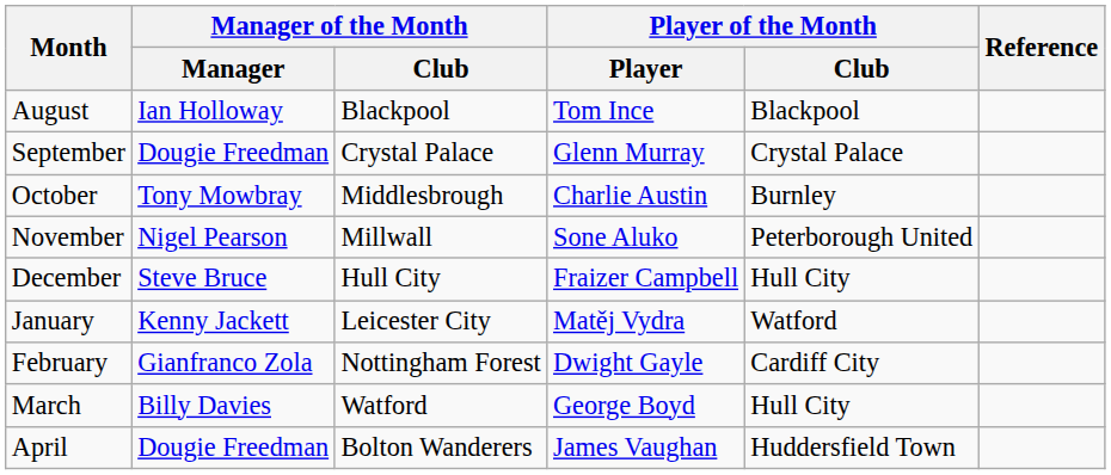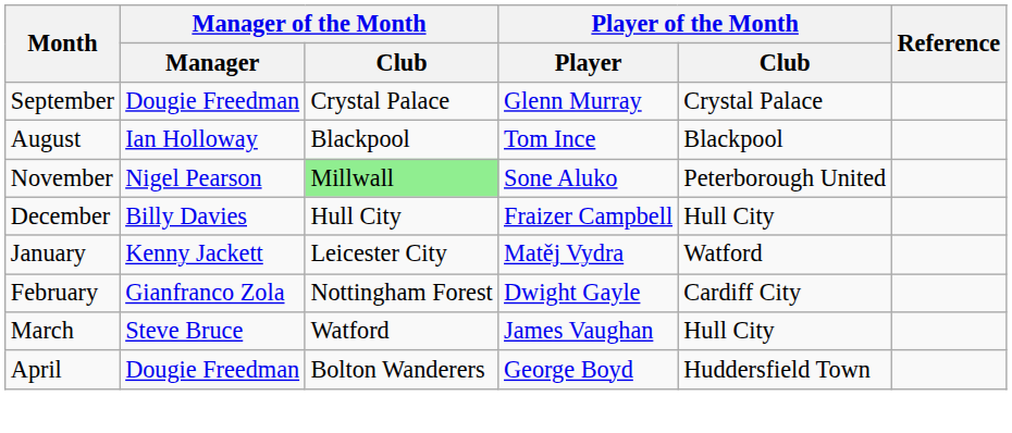 <table class="wikitable">
 <tr>
 <th rowspan="2">Month</th>
 <th colspan="2"><a href='#'>Manager of the Month</a></th>
 <th colspan="2"><a href='#'>Player of the Month</a></th>
 <th rowspan="2">Reference</th>
 </tr>
 <tr>
 <th>Manager</th>
 <th>Club</th>
 <th>Player</th>
 <th>Club</th>
 </tr>
 <tr>
+<td>September</td>
+<td><a href='#'>Dougie Freedman</a></td>
+<td>Crystal Palace</td>
+<td><a href='#'>Glenn Murray</a></td>
+<td>Crystal Palace</td>
+<td align=center></td>
+</tr>
+<tr>
 <td>August</td>
 <td><a href='#'>Ian Holloway</a></td>
 <td>Blackpool</td>
 <td><a href='#'>Tom Ince</a></td>
 <td>Blackpool</td>
 <td align=center></td>
 </tr>
 <tr>
-<td>September</td>
-<td><a href='#'>Dougie Freedman</a></td>
-<td>Crystal Palace</td>
-<td><a href='#'>Glenn Murray</a></td>
-<td>Crystal Palace</td>
-<td align=center></td>
-</tr>
-<tr>
-<td>October</td>
-<td><a href='#'>Tony Mowbray</a></td>
-<td>Middlesbrough</td>
-<td><a href='#'>Charlie Austin</a></td>
-<td>Burnley</td>
-<td align=center></td>
-</tr>
-<tr>
 <td>November</td>
 <td><a href='#'>Nigel Pearson</a></td>
-<td>Millwall</td>
+<td style="background: lightgreen;">Millwall</td>
 <td><a href='#'>Sone Aluko</a></td>
 <td>Peterborough United</td>
 <td align=center></td>
 </tr>
 <tr>
 <td>December</td>
-<td><a href='#'>Steve Bruce</a></td>
+<td><a href='#'>Billy Davies</a></td>
 <td>Hull City</td>
 <td><a href='#'>Fraizer Campbell</a></td>
 <td>Hull City</td>
 <td align=center></td>
 </tr>
 <tr>
 <td>January</td>
 <td><a href='#'>Kenny Jackett</a></td>
 <td>Leicester City</td>
 <td><a href='#'>Matěj Vydra</a></td>
 <td>Watford</td>
 <td align=center></td>
 </tr>
 <tr>
 <td>February</td>
 <td><a href='#'>Gianfranco Zola</a></td>
 <td>Nottingham Forest</td>
 <td><a href='#'>Dwight Gayle</a></td>
 <td>Cardiff City</td>
 <td align=center></td>
 </tr>
 <tr>
 <td>March</td>
-<td><a href='#'>Billy Davies</a></td>
+<td><a href='#'>Steve Bruce</a></td>
 <td>Watford</td>
-<td><a href='#'>George Boyd</a></td>
+<td><a href='#'>James Vaughan</a></td>
 <td>Hull City</td>
 <td align=center></td>
 </tr>
 <tr>
 <td>April</td>
 <td><a href='#'>Dougie Freedman</a></td>
 <td>Bolton Wanderers</td>
-<td><a href='#'>James Vaughan</a></td>
+<td><a href='#'>George Boyd</a></td>
 <td>Huddersfield Town</td>
 <td align=center></td>
 </tr>
 </table>
